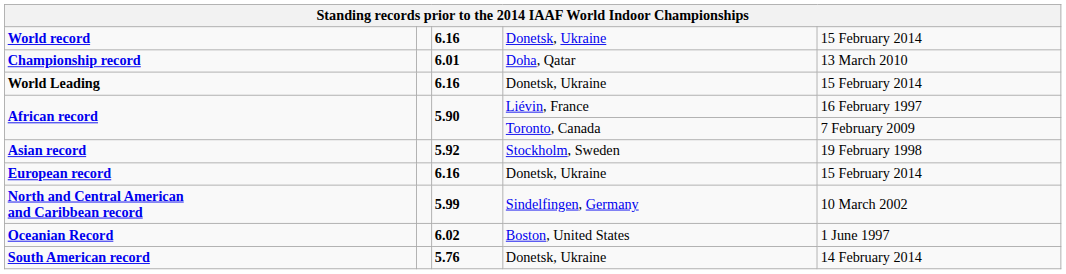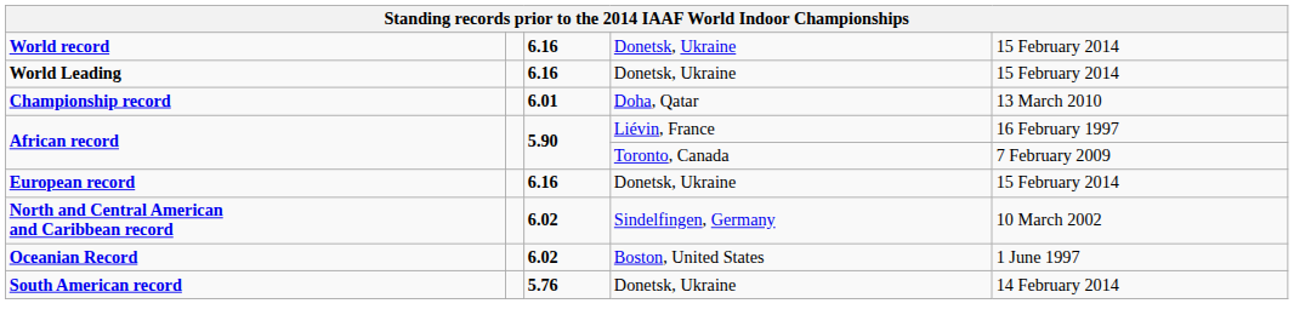 <table class="wikitable" width=75%>
 <tr>
 <th colspan="5">Standing records prior to the 2014 IAAF World Indoor Championships</th>
 </tr>
 <tr>
 <td><strong><a href='#'>World record</a></strong></td>
 <td></td>
 <td><strong>6.16</strong></td>
 <td><a href='#'>Donetsk</a>, <a href='#'>Ukraine</a></td>
 <td>15 February 2014</td>
 </tr>
 <tr>
+<td><strong>World Leading</strong></td>
+<td></td>
+<td><strong>6.16</strong></td>
+<td>Donetsk, Ukraine</td>
+<td>15 February 2014</td>
+</tr>
+<tr>
 <td><strong><a href='#'>Championship record</a></strong></td>
 <td></td>
 <td><strong>6.01</strong></td>
 <td><a href='#'>Doha</a>, Qatar</td>
 <td>13 March 2010</td>
-</tr>
-<tr>
-<td><strong>World Leading</strong></td>
-<td></td>
-<td><strong>6.16</strong></td>
-<td>Donetsk, Ukraine</td>
-<td>15 February 2014</td>
 </tr>
 <tr>
 <td rowspan=2><strong><a href='#'>African record</a></strong></td>
 <td rowspan=2></td>
 <td rowspan=2><strong>5.90</strong></td>
 <td><a href='#'>Liévin</a>, France</td>
 <td>16 February 1997</td>
 </tr>
 <tr>
 <td><a href='#'>Toronto</a>, Canada</td>
 <td>7 February 2009</td>
 </tr>
 <tr>
-<td><strong><a href='#'>Asian record</a></strong></td>
-<td></td>
-<td><strong>5.92</strong></td>
-<td><a href='#'>Stockholm</a>, Sweden</td>
-<td>19 February 1998</td>
-</tr>
-<tr>
 <td><strong><a href='#'>European record</a></strong></td>
 <td></td>
 <td><strong>6.16</strong></td>
 <td>Donetsk, Ukraine</td>
 <td>15 February 2014</td>
 </tr>
 <tr>
 <td><strong><a href='#'>North and Central American <br>and Caribbean record</a></strong></td>
 <td></td>
-<td><strong>5.99</strong></td>
+<td><strong>6.02</strong></td>
 <td><a href='#'>Sindelfingen</a>, <a href='#'>Germany</a></td>
 <td>10 March 2002</td>
 </tr>
 <tr>
 <td><strong><a href='#'>Oceanian Record</a></strong></td>
 <td></td>
 <td><strong>6.02</strong></td>
 <td><a href='#'>Boston</a>, United States</td>
 <td>1 June 1997</td>
 </tr>
 <tr>
 <td><strong><a href='#'>South American record</a></strong></td>
 <td></td>
 <td><strong>5.76</strong></td>
 <td>Donetsk, Ukraine</td>
 <td>14 February 2014</td>
 </tr>
 </table>
